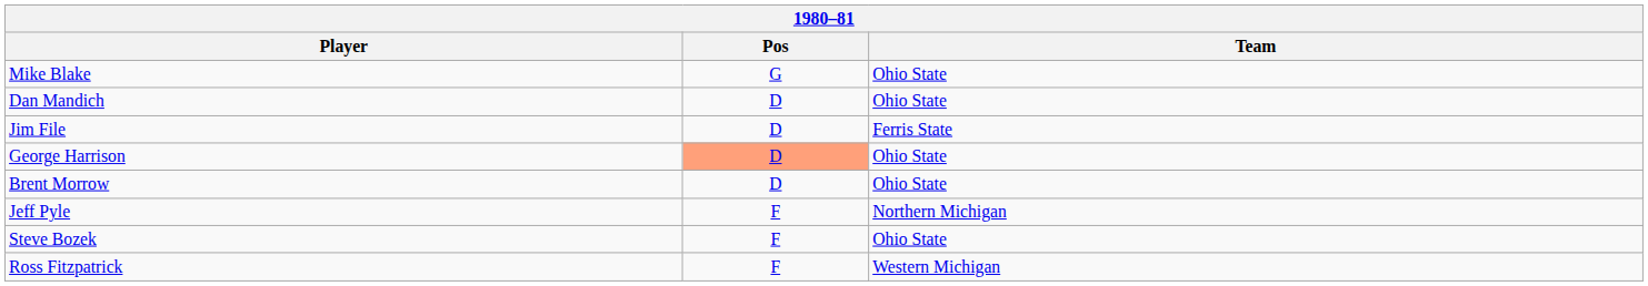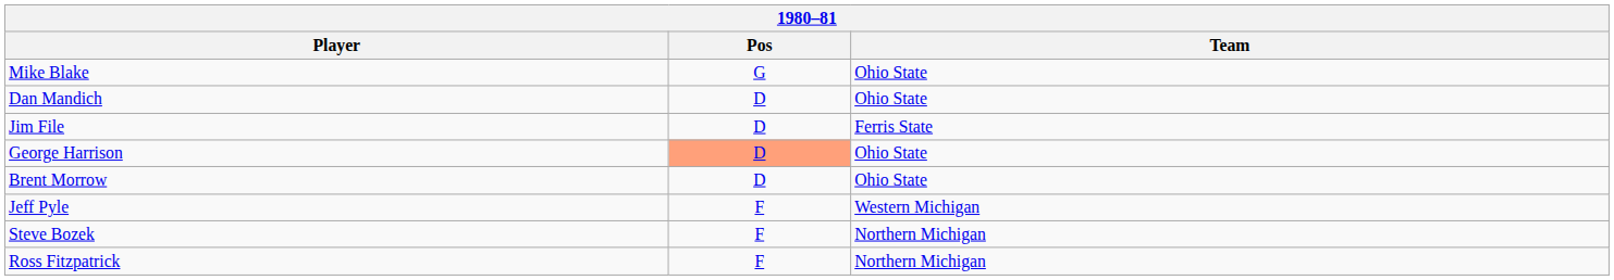 <table class="wikitable" width=95%>
 <tr>
 <th colspan=3><a href='#'>1980–81</a></th>
 </tr>
 <tr>
 <th>Player</th>
 <th>Pos</th>
 <th>Team</th>
 </tr>
 <tr>
 <td><a href='#'>Mike Blake</a></td>
 <td style="text-align:center;"><a href='#'>G</a></td>
 <td><a href='#'>Ohio State</a></td>
 </tr>
 <tr>
 <td><a href='#'>Dan Mandich</a></td>
 <td style="text-align:center;"><a href='#'>D</a></td>
 <td><a href='#'>Ohio State</a></td>
 </tr>
 <tr>
 <td><a href='#'>Jim File</a></td>
 <td style="text-align:center;"><a href='#'>D</a></td>
 <td><a href='#'>Ferris State</a></td>
 </tr>
 <tr>
 <td><a href='#'>George Harrison</a></td>
 <td style="background: lightsalmon; text-align:center;"><a href='#'>D</a></td>
 <td><a href='#'>Ohio State</a></td>
 </tr>
 <tr>
 <td><a href='#'>Brent Morrow</a></td>
 <td style="text-align:center;"><a href='#'>D</a></td>
 <td><a href='#'>Ohio State</a></td>
 </tr>
 <tr>
 <td><a href='#'>Jeff Pyle</a></td>
 <td style="text-align:center;"><a href='#'>F</a></td>
-<td><a href='#'>Northern Michigan</a></td>
+<td><a href='#'>Western Michigan</a></td>
 </tr>
 <tr>
 <td><a href='#'>Steve Bozek</a></td>
 <td style="text-align:center;"><a href='#'>F</a></td>
-<td><a href='#'>Ohio State</a></td>
+<td><a href='#'>Northern Michigan</a></td>
 </tr>
 <tr>
 <td><a href='#'>Ross Fitzpatrick</a></td>
 <td style="text-align:center;"><a href='#'>F</a></td>
-<td><a href='#'>Western Michigan</a></td>
+<td><a href='#'>Northern Michigan</a></td>
 </tr>
 </table>
